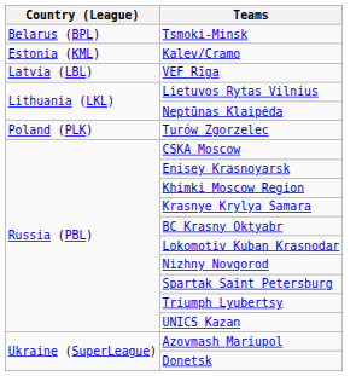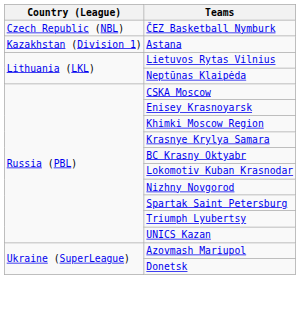 <table class=wikitable style="text-align:left">
 <tr>
 <th>Country (League)</th>
 <th>Teams</th>
 </tr>
 <tr>
-<td> <a href='#'>Belarus</a> (<a href='#'>BPL</a>)</td>
-<td><a href='#'>Tsmoki-Minsk</a></td>
+<td> <a href='#'>Czech Republic</a> (<a href='#'>NBL</a>)</td>
+<td><a href='#'>ČEZ Basketball Nymburk</a></td>
 </tr>
 <tr>
-<td> <a href='#'>Estonia</a> (<a href='#'>KML</a>)</td>
-<td><a href='#'>Kalev/Cramo</a></td>
-</tr>
-<tr>
-<td> <a href='#'>Latvia</a> (<a href='#'>LBL</a>)</td>
-<td><a href='#'>VEF Rīga</a></td>
+<td> <a href='#'>Kazakhstan</a> (<a href='#'>Division 1</a>)</td>
+<td><a href='#'>Astana</a></td>
 </tr>
 <tr>
 <td rowspan=2> <a href='#'>Lithuania</a> (<a href='#'>LKL</a>)</td>
 <td><a href='#'>Lietuvos Rytas Vilnius</a></td>
 </tr>
 <tr>
 <td><a href='#'>Neptūnas Klaipėda</a></td>
-</tr>
-<tr>
-<td> <a href='#'>Poland</a> (<a href='#'>PLK</a>)</td>
-<td><a href='#'>Turów Zgorzelec</a></td>
 </tr>
 <tr>
 <td rowspan=10> <a href='#'>Russia</a> (<a href='#'>PBL</a>)</td>
 <td><a href='#'>CSKA Moscow</a></td>
 </tr>
 <tr>
 <td><a href='#'>Enisey Krasnoyarsk</a></td>
 </tr>
 <tr>
 <td><a href='#'>Khimki Moscow Region</a></td>
 </tr>
 <tr>
 <td><a href='#'>Krasnye Krylya Samara</a></td>
 </tr>
 <tr>
 <td><a href='#'>BC Krasny Oktyabr</a></td>
 </tr>
 <tr>
 <td><a href='#'>Lokomotiv Kuban Krasnodar</a></td>
 </tr>
 <tr>
 <td><a href='#'>Nizhny Novgorod</a></td>
 </tr>
 <tr>
 <td><a href='#'>Spartak Saint Petersburg</a></td>
 </tr>
 <tr>
 <td><a href='#'>Triumph Lyubertsy</a></td>
 </tr>
 <tr>
 <td><a href='#'>UNICS Kazan</a></td>
 </tr>
 <tr>
 <td rowspan=2> <a href='#'>Ukraine</a> (<a href='#'>SuperLeague</a>)</td>
 <td><a href='#'>Azovmash Mariupol</a></td>
 </tr>
 <tr>
 <td><a href='#'>Donetsk</a></td>
 </tr>
 </table>
